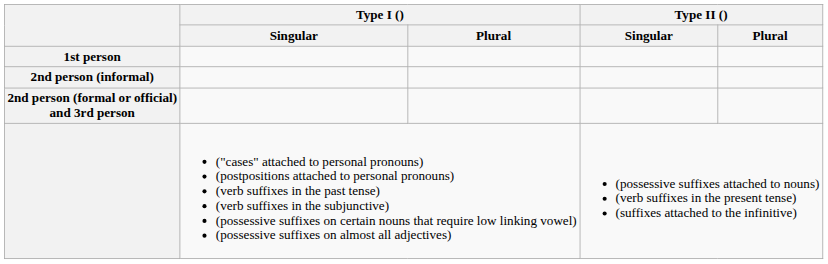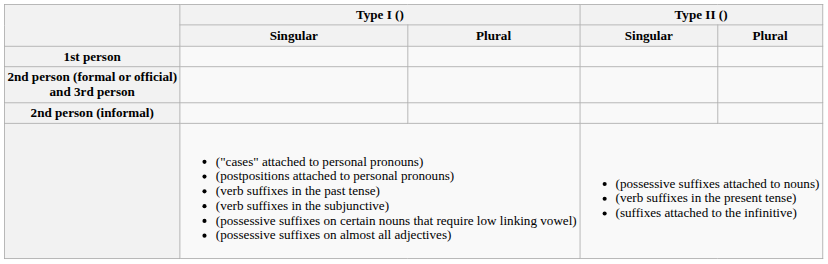 <table class="wikitable" align=center>
 <tr>
 <th rowspan=2> </th>
 <th colspan=2>Type I ()</th>
 <th colspan=2>Type II ()</th>
 </tr>
 <tr>
 <th>Singular</th>
 <th>Plural</th>
 <th>Singular</th>
 <th>Plural</th>
 </tr>
 <tr>
 <th>1st person</th>
 <td align=center></td>
 <td align=center></td>
 <td align=center></td>
 <td align=center></td>
 </tr>
 <tr>
-<th>2nd person (informal)</th>
+<th>2nd person (formal or official)<br>and 3rd person</th>
 <td align=center></td>
 <td align=center></td>
 <td align=center></td>
 <td align=center></td>
 </tr>
 <tr>
-<th>2nd person (formal or official)<br>and 3rd person</th>
+<th>2nd person (informal)</th>
 <td align=center></td>
 <td align=center></td>
 <td align=center></td>
 <td align=center></td>
 </tr>
 <tr>
 <th> </th>
 <td colspan=2><br><ul><li> ("cases" attached to personal pronouns)</li><li> (postpositions attached to personal pronouns)</li><li> (verb suffixes in the past tense)</li><li> (verb suffixes in the subjunctive)</li><li> (possessive suffixes on certain nouns that require low linking vowel)</li><li> (possessive suffixes on almost all adjectives)</li></ul></td>
 <td colspan=2><br><ul><li> (possessive suffixes attached to nouns)</li><li> (verb suffixes in the present tense)</li><li> (suffixes attached to the infinitive)</li></ul></td>
 </tr>
 </table>
